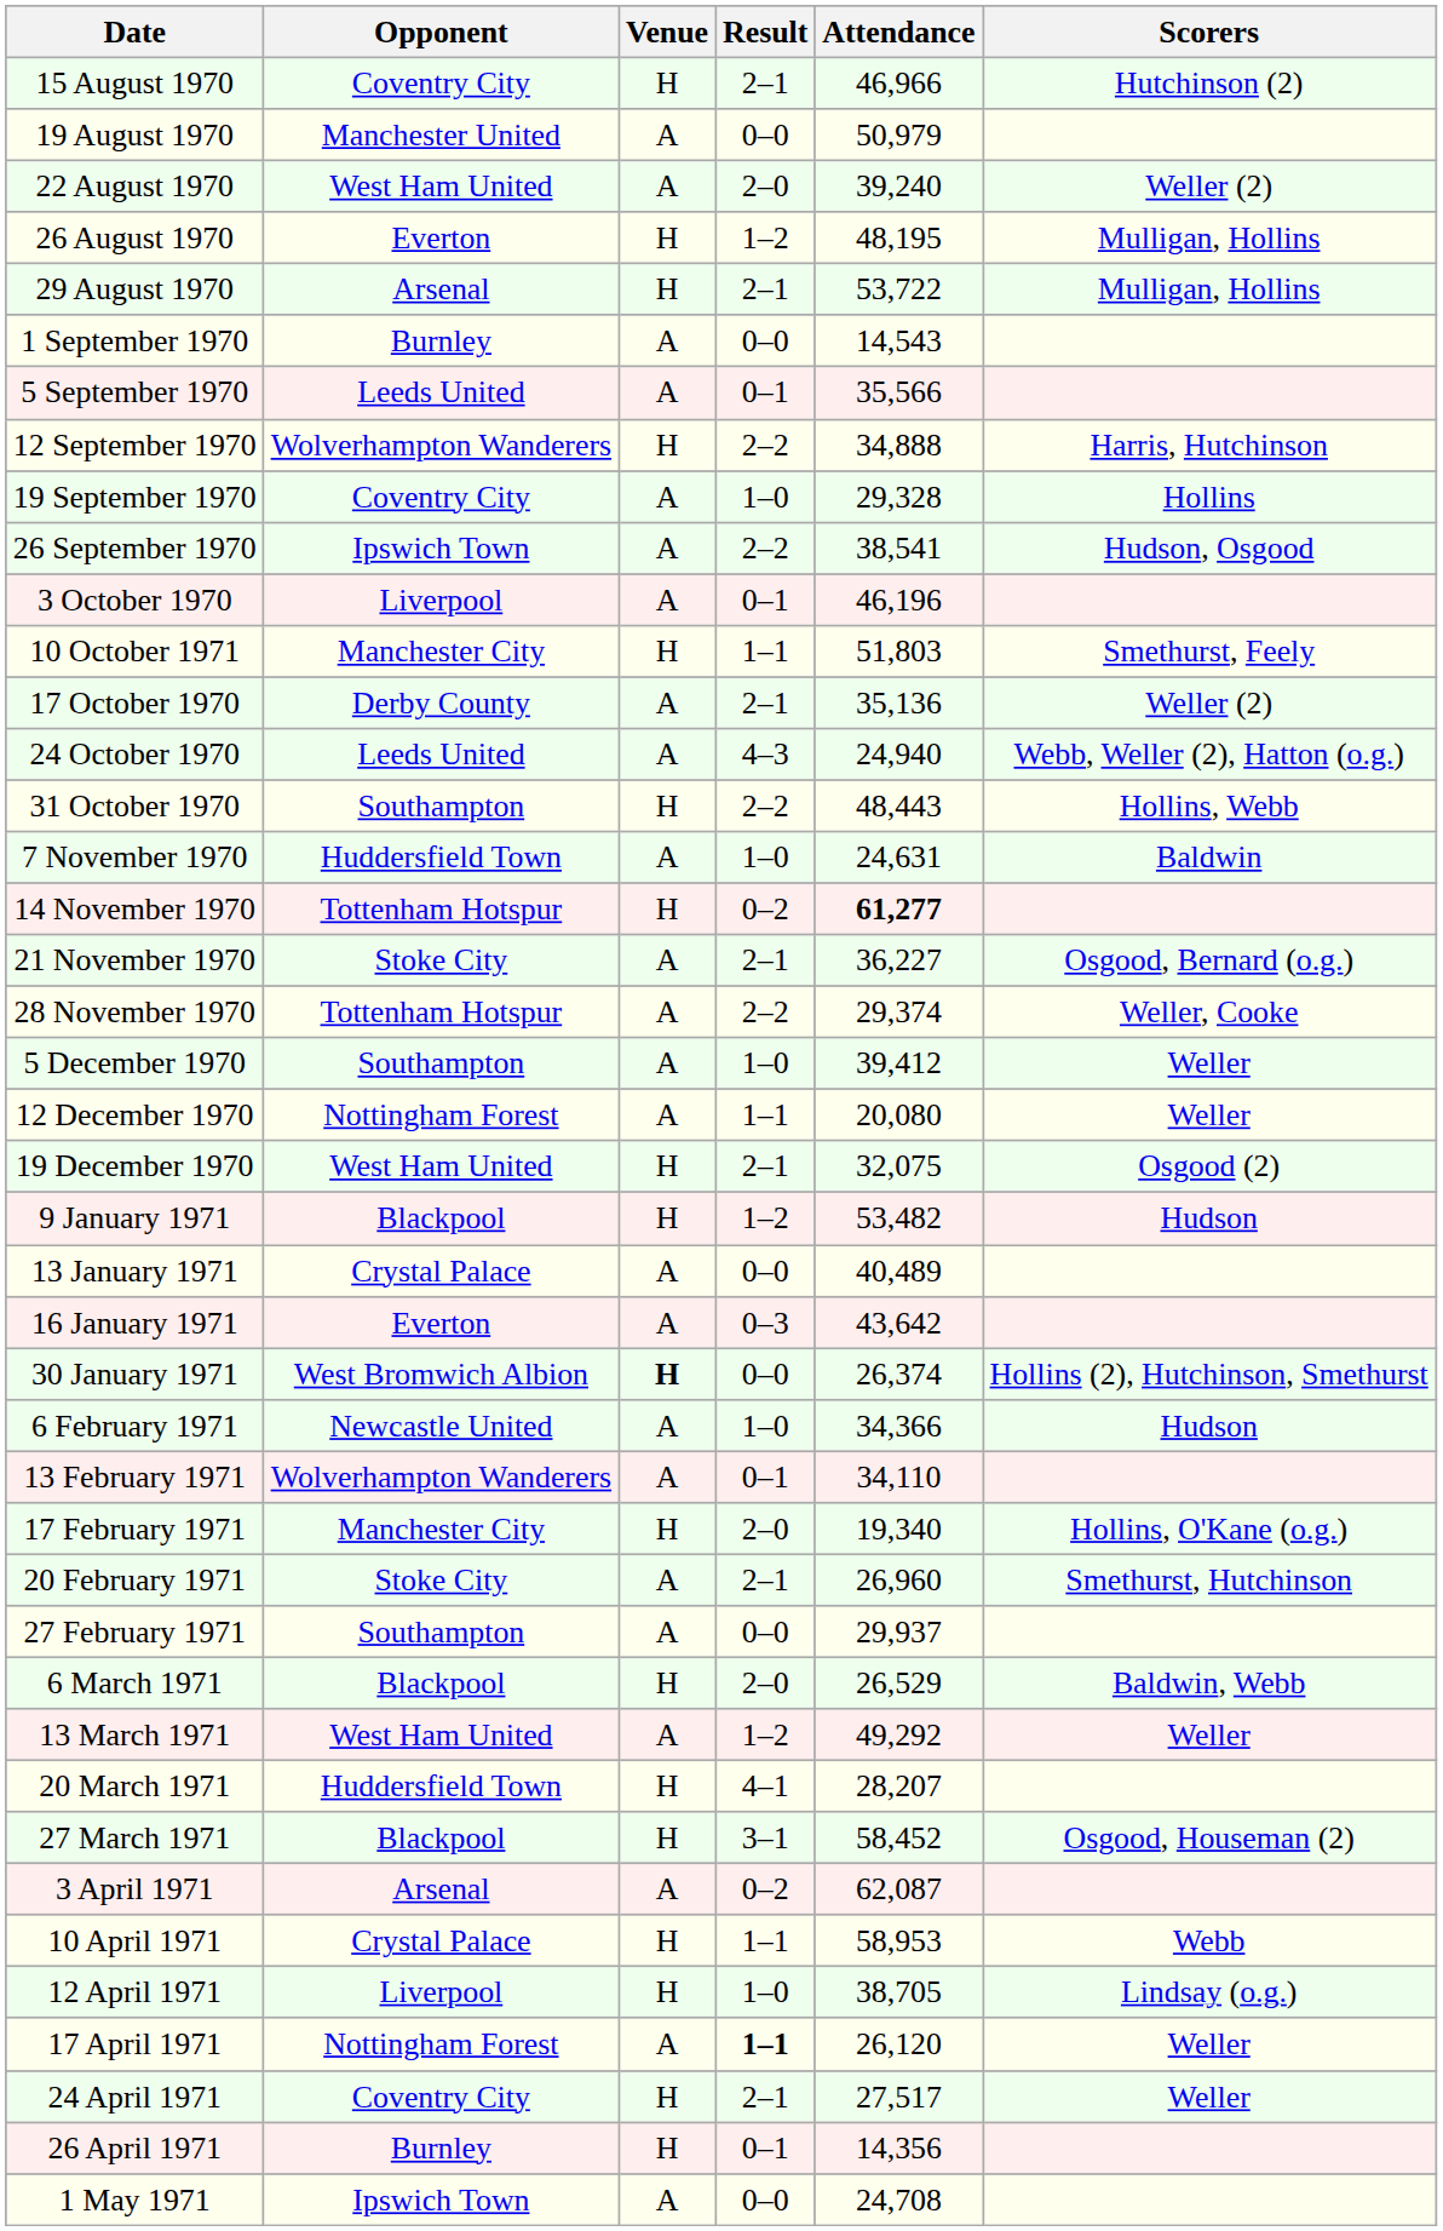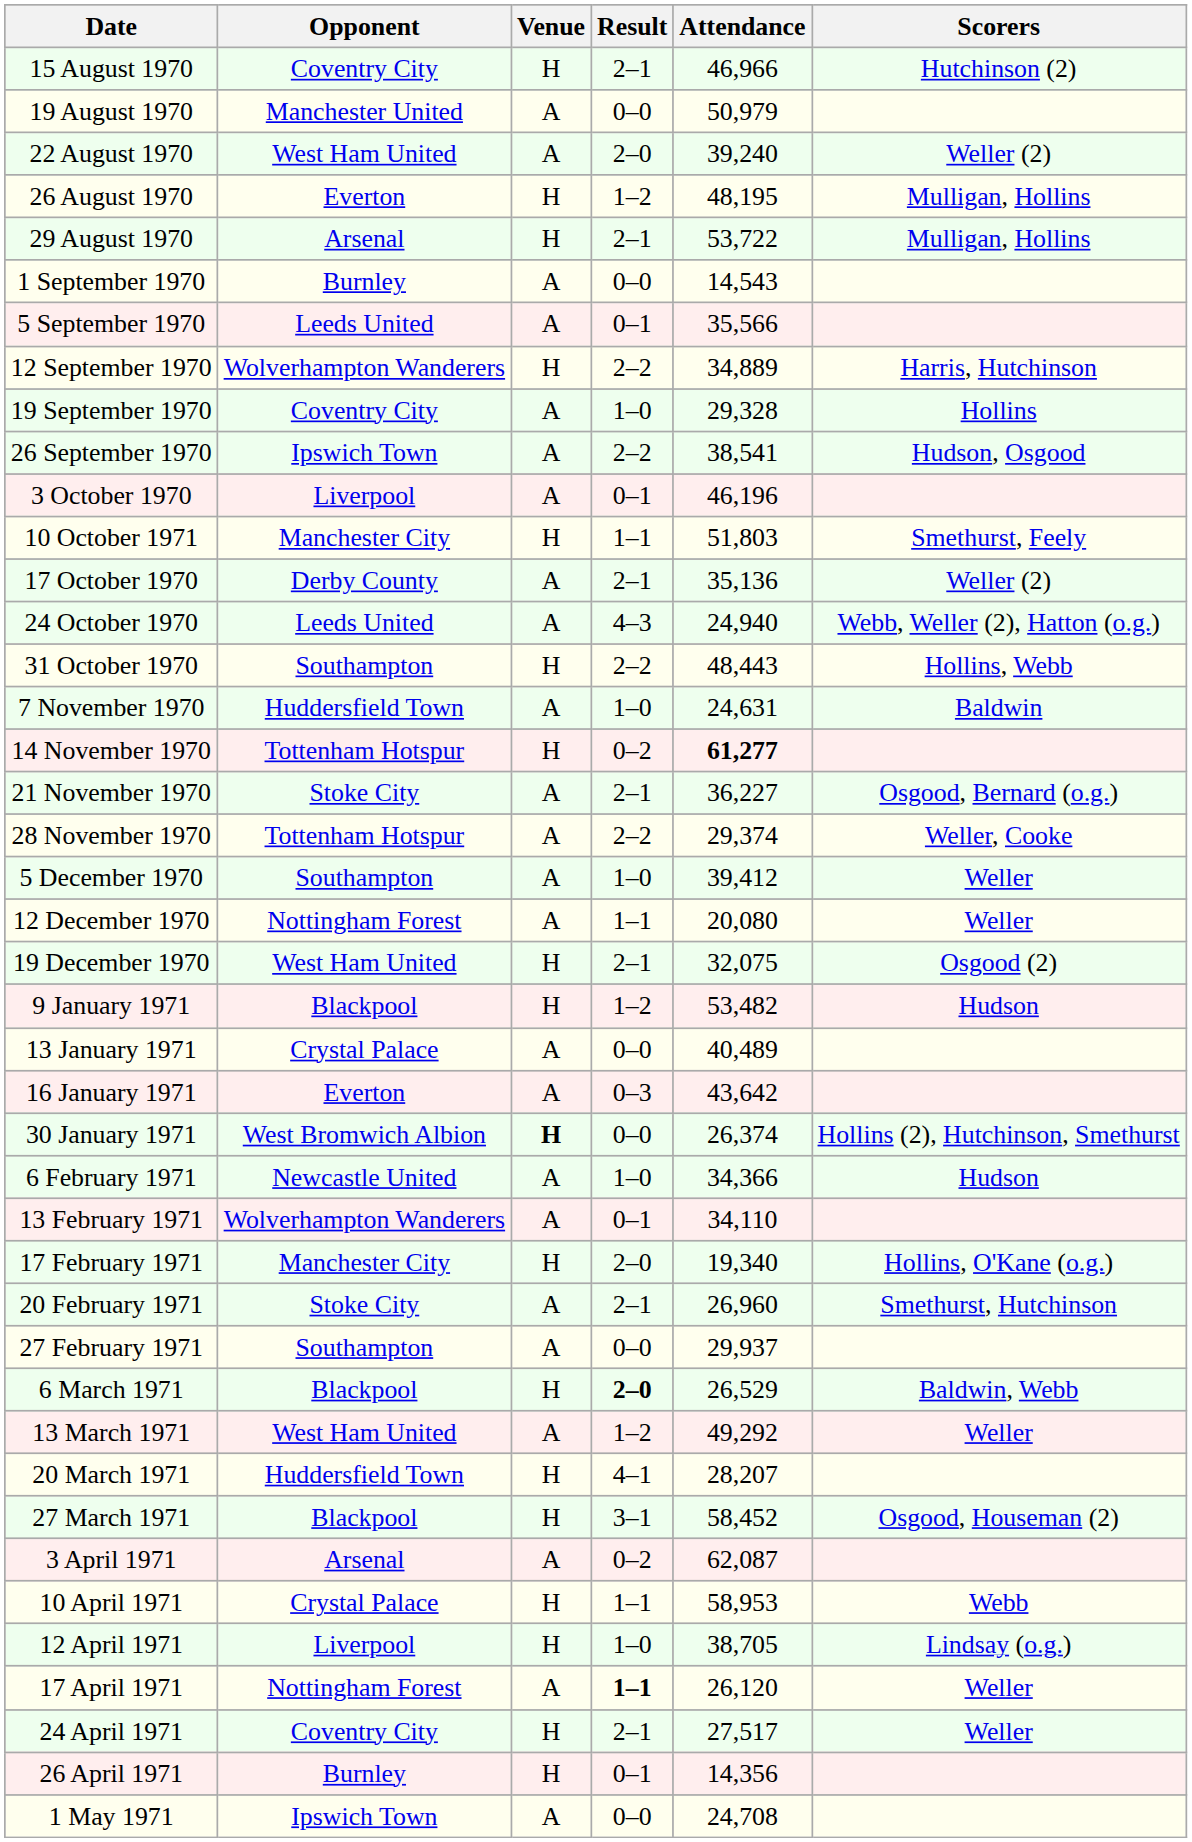 <table class="wikitable sortable" style="font-size:95%; text-align:center">
 <tr>
 <th>Date</th>
 <th>Opponent</th>
 <th>Venue</th>
 <th>Result</th>
 <th>Attendance</th>
 <th>Scorers</th>
 </tr>
 <tr bgcolor = "#EEFFEE">
 <td>15 August 1970</td>
 <td><a href='#'>Coventry City</a></td>
 <td>H</td>
 <td>2–1</td>
 <td>46,966</td>
 <td><a href='#'>Hutchinson</a> (2)</td>
 </tr>
 <tr bgcolor = "#FFFFEE">
 <td>19 August 1970</td>
 <td><a href='#'>Manchester United</a></td>
 <td>A</td>
 <td>0–0</td>
 <td>50,979</td>
 <td></td>
 </tr>
 <tr bgcolor = "#EEFFEE">
 <td>22 August 1970</td>
 <td><a href='#'>West Ham United</a></td>
 <td>A</td>
 <td>2–0</td>
 <td>39,240</td>
 <td><a href='#'>Weller</a> (2)</td>
 </tr>
 <tr bgcolor = "#FFFFEE">
 <td>26 August 1970</td>
 <td><a href='#'>Everton</a></td>
 <td>H</td>
 <td>1–2</td>
 <td>48,195</td>
 <td><a href='#'>Mulligan</a>, <a href='#'>Hollins</a></td>
 </tr>
 <tr bgcolor = "#EEFFEE">
 <td>29 August 1970</td>
 <td><a href='#'>Arsenal</a></td>
 <td>H</td>
 <td>2–1</td>
 <td>53,722</td>
 <td><a href='#'>Mulligan</a>, <a href='#'>Hollins</a></td>
 </tr>
 <tr bgcolor = "#FFFFEE">
 <td>1 September 1970</td>
 <td><a href='#'>Burnley</a></td>
 <td>A</td>
 <td>0–0</td>
 <td>14,543</td>
 <td></td>
 </tr>
 <tr bgcolor = "#FFEEEE">
 <td>5 September 1970</td>
 <td><a href='#'>Leeds United</a></td>
 <td>A</td>
 <td>0–1</td>
 <td>35,566</td>
 <td></td>
 </tr>
 <tr bgcolor = "#FFFFEE">
 <td>12 September 1970</td>
 <td><a href='#'>Wolverhampton Wanderers</a></td>
 <td>H</td>
 <td>2–2</td>
-<td>34,888</td>
+<td>34,889</td>
 <td><a href='#'>Harris</a>, <a href='#'>Hutchinson</a></td>
 </tr>
 <tr bgcolor = "#EEFFEE">
 <td>19 September 1970</td>
 <td><a href='#'>Coventry City</a></td>
 <td>A</td>
 <td>1–0</td>
 <td>29,328</td>
 <td><a href='#'>Hollins</a></td>
 </tr>
 <tr bgcolor = "#EEFFEE">
 <td>26 September 1970</td>
 <td><a href='#'>Ipswich Town</a></td>
 <td>A</td>
 <td>2–2</td>
 <td>38,541</td>
 <td><a href='#'>Hudson</a>, <a href='#'>Osgood</a></td>
 </tr>
 <tr bgcolor = "#FFEEEE">
 <td>3 October 1970</td>
 <td><a href='#'>Liverpool</a></td>
 <td>A</td>
 <td>0–1</td>
 <td>46,196</td>
 <td></td>
 </tr>
 <tr bgcolor = "#FFFFEE">
 <td>10 October 1971</td>
 <td><a href='#'>Manchester City</a></td>
 <td>H</td>
 <td>1–1</td>
 <td>51,803</td>
 <td><a href='#'>Smethurst</a>, <a href='#'>Feely</a></td>
 </tr>
 <tr bgcolor = "#EEFFEE">
 <td>17 October 1970</td>
 <td><a href='#'>Derby County</a></td>
 <td>A</td>
 <td>2–1</td>
 <td>35,136</td>
 <td><a href='#'>Weller</a> (2)</td>
 </tr>
 <tr bgcolor = "#EEFFEE">
 <td>24 October 1970</td>
 <td><a href='#'>Leeds United</a></td>
 <td>A</td>
 <td>4–3</td>
 <td>24,940</td>
 <td><a href='#'>Webb</a>, <a href='#'>Weller</a> (2), <a href='#'>Hatton</a> (<a href='#'>o.g.</a>)</td>
 </tr>
 <tr bgcolor = "#FFFFEE">
 <td>31 October 1970</td>
 <td><a href='#'>Southampton</a></td>
 <td>H</td>
 <td>2–2</td>
 <td>48,443</td>
 <td><a href='#'>Hollins</a>, <a href='#'>Webb</a></td>
 </tr>
 <tr bgcolor = "#EEFFEE">
 <td>7 November 1970</td>
 <td><a href='#'>Huddersfield Town</a></td>
 <td>A</td>
 <td>1–0</td>
 <td>24,631</td>
 <td><a href='#'>Baldwin</a></td>
 </tr>
 <tr bgcolor = "#FFEEEE">
 <td>14 November 1970</td>
 <td><a href='#'>Tottenham Hotspur</a></td>
 <td>H</td>
 <td>0–2</td>
 <td><strong>61,277</strong></td>
 <td></td>
 </tr>
 <tr bgcolor = "#EEFFEE">
 <td>21 November 1970</td>
 <td><a href='#'>Stoke City</a></td>
 <td>A</td>
 <td>2–1</td>
 <td>36,227</td>
 <td><a href='#'>Osgood</a>, <a href='#'>Bernard</a> (<a href='#'>o.g.</a>)</td>
 </tr>
 <tr bgcolor = "#FFFFEE">
 <td>28 November 1970</td>
 <td><a href='#'>Tottenham Hotspur</a></td>
 <td>A</td>
 <td>2–2</td>
 <td>29,374</td>
 <td><a href='#'>Weller</a>, <a href='#'>Cooke</a></td>
 </tr>
 <tr bgcolor = "#EEFFEE">
 <td>5 December 1970</td>
 <td><a href='#'>Southampton</a></td>
 <td>A</td>
 <td>1–0</td>
 <td>39,412</td>
 <td><a href='#'>Weller</a></td>
 </tr>
 <tr bgcolor = "#FFFFEE">
 <td>12 December 1970</td>
 <td><a href='#'>Nottingham Forest</a></td>
 <td>A</td>
 <td>1–1</td>
 <td>20,080</td>
 <td><a href='#'>Weller</a></td>
 </tr>
 <tr bgcolor = "#EEFFEE">
 <td>19 December 1970</td>
 <td><a href='#'>West Ham United</a></td>
 <td>H</td>
 <td>2–1</td>
 <td>32,075</td>
 <td><a href='#'>Osgood</a> (2)</td>
 </tr>
 <tr bgcolor = "#FFEEEE">
 <td>9 January 1971</td>
 <td><a href='#'>Blackpool</a></td>
 <td>H</td>
 <td>1–2</td>
 <td>53,482</td>
 <td><a href='#'>Hudson</a></td>
 </tr>
 <tr bgcolor = "#FFFFEE">
 <td>13 January 1971</td>
 <td><a href='#'>Crystal Palace</a></td>
 <td>A</td>
 <td>0–0</td>
 <td>40,489</td>
 <td></td>
 </tr>
 <tr bgcolor = "#FFEEEE">
 <td>16 January 1971</td>
 <td><a href='#'>Everton</a></td>
 <td>A</td>
 <td>0–3</td>
 <td>43,642</td>
 <td></td>
 </tr>
 <tr bgcolor = "#EEFFEE">
 <td>30 January 1971</td>
 <td><a href='#'>West Bromwich Albion</a></td>
 <td><strong>H</strong></td>
 <td>0–0</td>
 <td>26,374</td>
 <td><a href='#'>Hollins</a> (2), <a href='#'>Hutchinson</a>, <a href='#'>Smethurst</a></td>
 </tr>
 <tr bgcolor = "#EEFFEE">
 <td>6 February 1971</td>
 <td><a href='#'>Newcastle United</a></td>
 <td>A</td>
 <td>1–0</td>
 <td>34,366</td>
 <td><a href='#'>Hudson</a></td>
 </tr>
 <tr bgcolor = "#FFEEEE">
 <td>13 February 1971</td>
 <td><a href='#'>Wolverhampton Wanderers</a></td>
 <td>A</td>
 <td>0–1</td>
 <td>34,110</td>
 <td></td>
 </tr>
 <tr bgcolor = "#EEFFEE">
 <td>17 February 1971</td>
 <td><a href='#'>Manchester City</a></td>
 <td>H</td>
 <td>2–0</td>
 <td>19,340</td>
 <td><a href='#'>Hollins</a>, <a href='#'>O'Kane</a> (<a href='#'>o.g.</a>)</td>
 </tr>
 <tr bgcolor = "#EEFFEE">
 <td>20 February 1971</td>
 <td><a href='#'>Stoke City</a></td>
 <td>A</td>
 <td>2–1</td>
 <td>26,960</td>
 <td><a href='#'>Smethurst</a>, <a href='#'>Hutchinson</a></td>
 </tr>
 <tr bgcolor = "#FFFFEE">
 <td>27 February 1971</td>
 <td><a href='#'>Southampton</a></td>
 <td>A</td>
 <td>0–0</td>
 <td>29,937</td>
 <td></td>
 </tr>
 <tr bgcolor = "#EEFFEE">
 <td>6 March 1971</td>
 <td><a href='#'>Blackpool</a></td>
 <td>H</td>
-<td>2–0</td>
+<td><strong>2–0</strong></td>
 <td>26,529</td>
 <td><a href='#'>Baldwin</a>, <a href='#'>Webb</a></td>
 </tr>
 <tr bgcolor = "#FFEEEE">
 <td>13 March 1971</td>
 <td><a href='#'>West Ham United</a></td>
 <td>A</td>
 <td>1–2</td>
 <td>49,292</td>
 <td><a href='#'>Weller</a></td>
 </tr>
 <tr bgcolor = "#FFFFEE">
 <td>20 March 1971</td>
 <td><a href='#'>Huddersfield Town</a></td>
 <td>H</td>
 <td>4–1</td>
 <td>28,207</td>
 <td></td>
 </tr>
 <tr bgcolor = "#EEFFEE">
 <td>27 March 1971</td>
 <td><a href='#'>Blackpool</a></td>
 <td>H</td>
 <td>3–1</td>
 <td>58,452</td>
 <td><a href='#'>Osgood</a>, <a href='#'>Houseman</a> (2)</td>
 </tr>
 <tr bgcolor = "#FFEEEE">
 <td>3 April 1971</td>
 <td><a href='#'>Arsenal</a></td>
 <td>A</td>
 <td>0–2</td>
 <td>62,087</td>
 <td></td>
 </tr>
 <tr bgcolor = "#FFFFEE">
 <td>10 April 1971</td>
 <td><a href='#'>Crystal Palace</a></td>
 <td>H</td>
 <td>1–1</td>
 <td>58,953</td>
 <td><a href='#'>Webb</a></td>
 </tr>
 <tr bgcolor = "#EEFFEE">
 <td>12 April 1971</td>
 <td><a href='#'>Liverpool</a></td>
 <td>H</td>
 <td>1–0</td>
 <td>38,705</td>
 <td><a href='#'>Lindsay</a> (<a href='#'>o.g.</a>)</td>
 </tr>
 <tr bgcolor = "#FFFFEE">
 <td>17 April 1971</td>
 <td><a href='#'>Nottingham Forest</a></td>
 <td>A</td>
 <td><strong>1–1</strong></td>
 <td>26,120</td>
 <td><a href='#'>Weller</a></td>
 </tr>
 <tr bgcolor = "#EEFFEE">
 <td>24 April 1971</td>
 <td><a href='#'>Coventry City</a></td>
 <td>H</td>
 <td>2–1</td>
 <td>27,517</td>
 <td><a href='#'>Weller</a></td>
 </tr>
 <tr bgcolor = "#FFEEEE">
 <td>26 April 1971</td>
 <td><a href='#'>Burnley</a></td>
 <td>H</td>
 <td>0–1</td>
 <td>14,356</td>
 <td></td>
 </tr>
 <tr bgcolor = "#FFFFEE">
 <td>1 May 1971</td>
 <td><a href='#'>Ipswich Town</a></td>
 <td>A</td>
 <td>0–0</td>
 <td>24,708</td>
 <td></td>
 </tr>
 </table>
